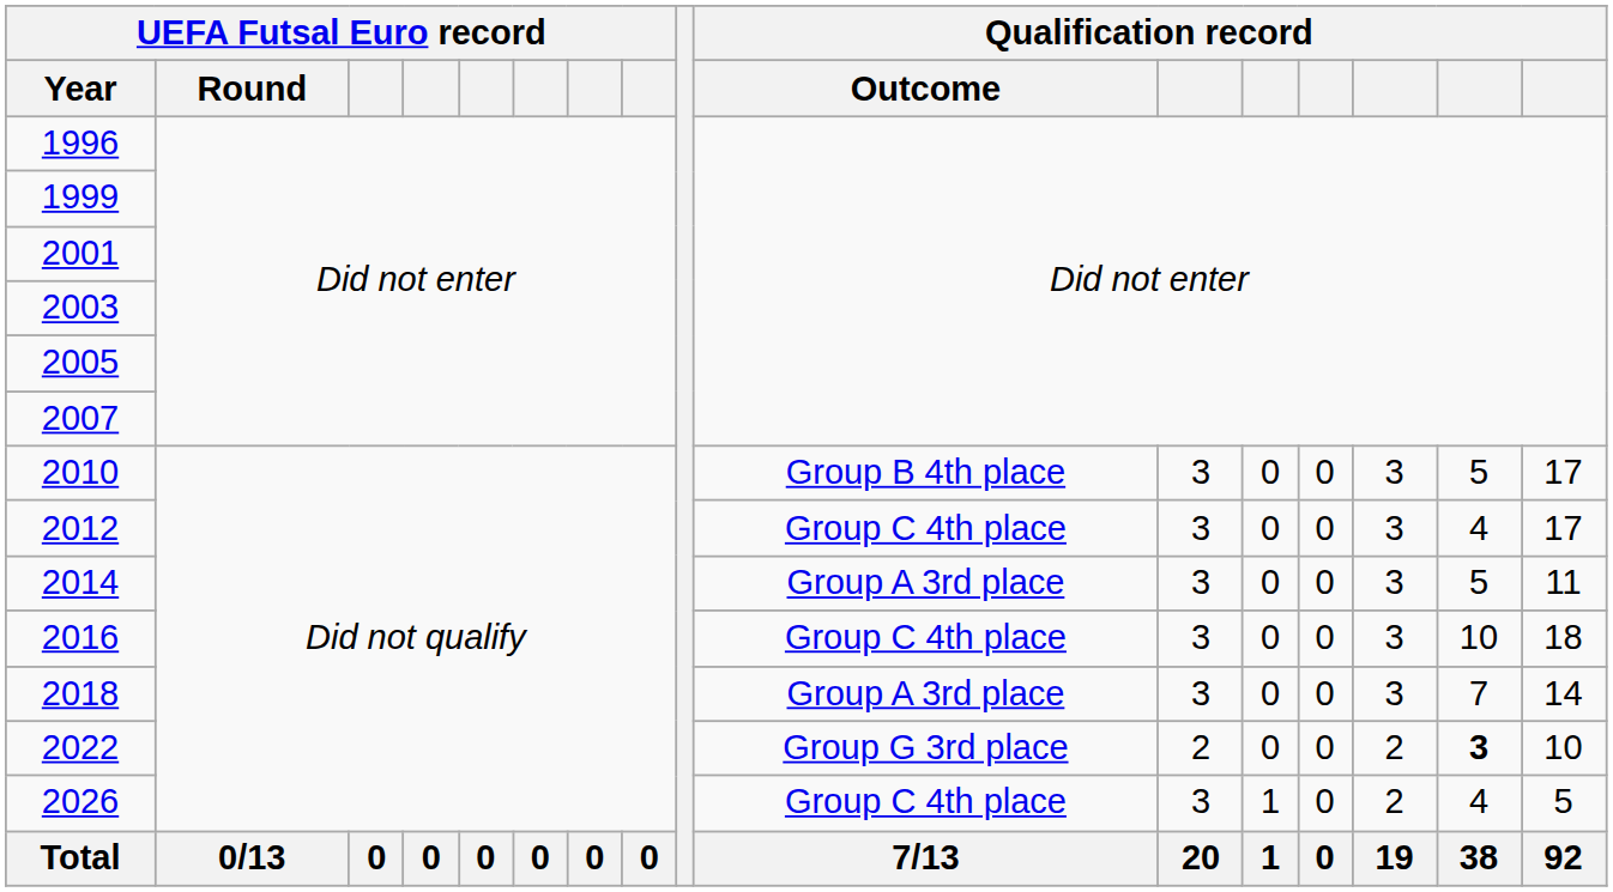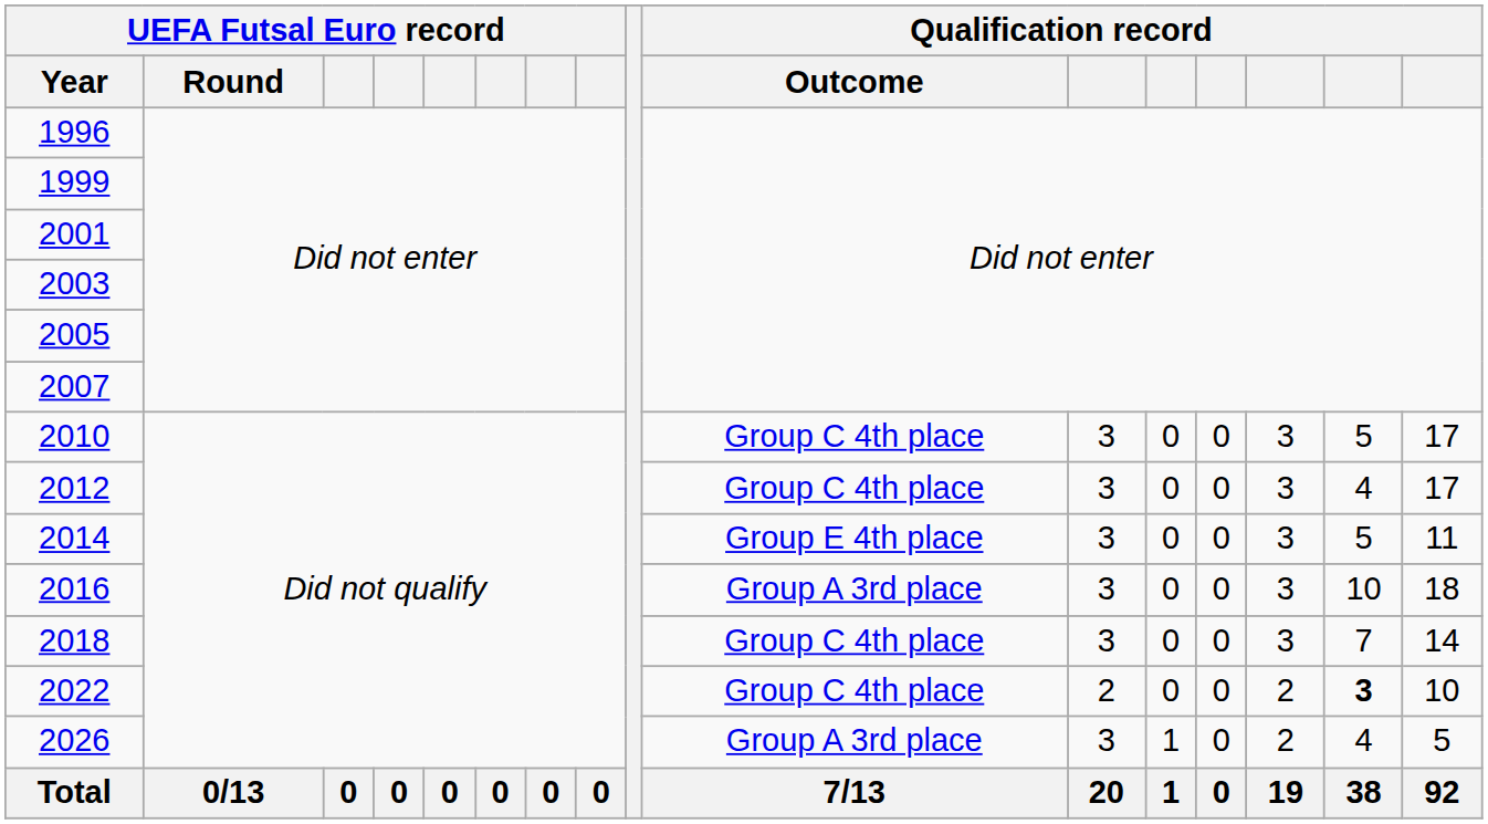 <table class="wikitable" style="text-align: center;">
 <tr>
 <th colspan=8><a href='#'>UEFA Futsal Euro</a> record</th>
 <th width=1% rowspan=17></th>
 <th colspan=7>Qualification record</th>
 </tr>
 <tr>
 <th>Year</th>
 <th>Round</th>
 <th></th>
 <th></th>
 <th></th>
 <th></th>
 <th></th>
 <th></th>
 <th>Outcome</th>
 <th></th>
 <th></th>
 <th></th>
 <th></th>
 <th></th>
 <th></th>
 </tr>
 <tr>
 <td> <a href='#'>1996</a></td>
 <td colspan=7 rowspan=6><em>Did not enter</em></td>
 <td colspan=7 rowspan=6><em>Did not enter</em></td>
 </tr>
 <tr>
 <td> <a href='#'>1999</a></td>
 </tr>
 <tr>
 <td> <a href='#'>2001</a></td>
 </tr>
 <tr>
 <td> <a href='#'>2003</a></td>
 </tr>
 <tr>
 <td> <a href='#'>2005</a></td>
 </tr>
 <tr>
 <td> <a href='#'>2007</a></td>
 </tr>
 <tr>
 <td> <a href='#'>2010</a></td>
 <td colspan=7 rowspan=7><em>Did not qualify</em></td>
-<td><a href='#'>Group B 4th place</a></td>
+<td><a href='#'>Group C 4th place</a></td>
 <td>3</td>
 <td>0</td>
 <td>0</td>
 <td>3</td>
 <td>5</td>
 <td>17</td>
 </tr>
 <tr>
 <td> <a href='#'>2012</a></td>
 <td><a href='#'>Group C 4th place</a></td>
 <td>3</td>
 <td>0</td>
 <td>0</td>
 <td>3</td>
 <td>4</td>
 <td>17</td>
 </tr>
 <tr>
 <td> <a href='#'>2014</a></td>
-<td><a href='#'>Group A 3rd place</a></td>
+<td><a href='#'>Group E 4th place</a></td>
 <td>3</td>
 <td>0</td>
 <td>0</td>
 <td>3</td>
 <td>5</td>
 <td>11</td>
 </tr>
 <tr>
 <td> <a href='#'>2016</a></td>
-<td><a href='#'>Group C 4th place</a></td>
+<td><a href='#'>Group A 3rd place</a></td>
 <td>3</td>
 <td>0</td>
 <td>0</td>
 <td>3</td>
 <td>10</td>
 <td>18</td>
 </tr>
 <tr>
 <td> <a href='#'>2018</a></td>
-<td><a href='#'>Group A 3rd place</a></td>
+<td><a href='#'>Group C 4th place</a></td>
 <td>3</td>
 <td>0</td>
 <td>0</td>
 <td>3</td>
 <td>7</td>
 <td>14</td>
 </tr>
 <tr>
 <td> <a href='#'>2022</a></td>
-<td><a href='#'>Group G 3rd place</a></td>
+<td><a href='#'>Group C 4th place</a></td>
 <td>2</td>
 <td>0</td>
 <td>0</td>
 <td>2</td>
 <td><strong>3</strong></td>
 <td>10</td>
 </tr>
 <tr>
 <td> <a href='#'>2026</a></td>
-<td><a href='#'>Group C 4th place</a></td>
+<td><a href='#'>Group A 3rd place</a></td>
 <td>3</td>
 <td>1</td>
 <td>0</td>
 <td>2</td>
 <td>4</td>
 <td>5</td>
 </tr>
 <tr>
 <th><strong>Total</strong></th>
 <th>0/13</th>
 <th>0</th>
 <th>0</th>
 <th>0</th>
 <th>0</th>
 <th>0</th>
 <th>0</th>
 <th>7/13</th>
 <th>20</th>
 <th>1</th>
 <th>0</th>
 <th>19</th>
 <th>38</th>
 <th>92</th>
 </tr>
 </table>
